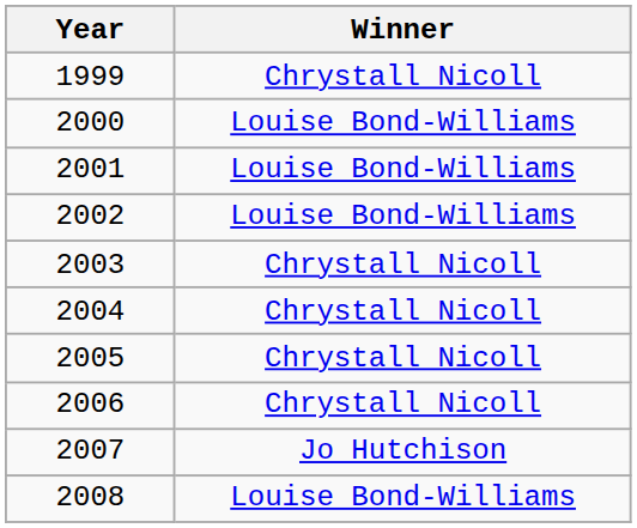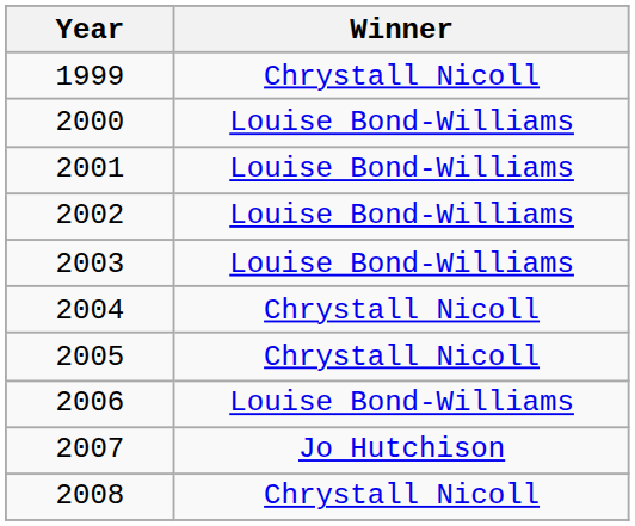 <table class="wikitable" style="text-align:center">
 <tr>
 <th width=70>Year</th>
 <th width=200>Winner</th>
 </tr>
 <tr>
 <td>1999</td>
 <td><a href='#'>Chrystall Nicoll</a></td>
 </tr>
 <tr>
 <td>2000</td>
 <td><a href='#'>Louise Bond-Williams</a></td>
 </tr>
 <tr>
 <td>2001</td>
 <td><a href='#'>Louise Bond-Williams</a></td>
 </tr>
 <tr>
 <td>2002</td>
 <td><a href='#'>Louise Bond-Williams</a></td>
 </tr>
 <tr>
 <td>2003</td>
-<td><a href='#'>Chrystall Nicoll</a></td>
+<td><a href='#'>Louise Bond-Williams</a></td>
 </tr>
 <tr>
 <td>2004</td>
 <td><a href='#'>Chrystall Nicoll</a></td>
 </tr>
 <tr>
 <td>2005</td>
 <td><a href='#'>Chrystall Nicoll</a></td>
 </tr>
 <tr>
 <td>2006</td>
-<td><a href='#'>Chrystall Nicoll</a></td>
+<td><a href='#'>Louise Bond-Williams</a></td>
 </tr>
 <tr>
 <td>2007</td>
 <td><a href='#'>Jo Hutchison</a></td>
 </tr>
 <tr>
 <td>2008</td>
-<td><a href='#'>Louise Bond-Williams</a></td>
+<td><a href='#'>Chrystall Nicoll</a></td>
 </tr>
 </table>
